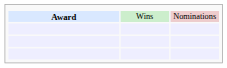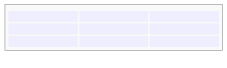 <table class="infobox" style="width: 25em; text-align: left; font-size: 70%; vertical-align: middle;">
 <tr>
 <td colspan="3" style="text-align:center;"></td>
-</tr>
-<tr style="background:#d9e8ff; text-align:center;">
-<th style="vertical-align: middle;">Award</th>
-<td style="background:#cec; font-size:8pt; width:60px;">Wins</td>
-<td style="background:#ecc; font-size:8pt; width:60px;">Nominations</td>
 </tr>
 <tr style="background:#eef;">
 <td style="text-align:center;"><br></td>
 <td></td>
 <td></td>
 </tr>
 <tr style="background:#eef;">
 <td style="text-align:center;"><br></td>
 <td></td>
 <td></td>
 </tr>
 <tr style="background:#eef;">
 <td style="text-align:center;"><br></td>
 <td></td>
 <td></td>
 </tr>
 </table>
